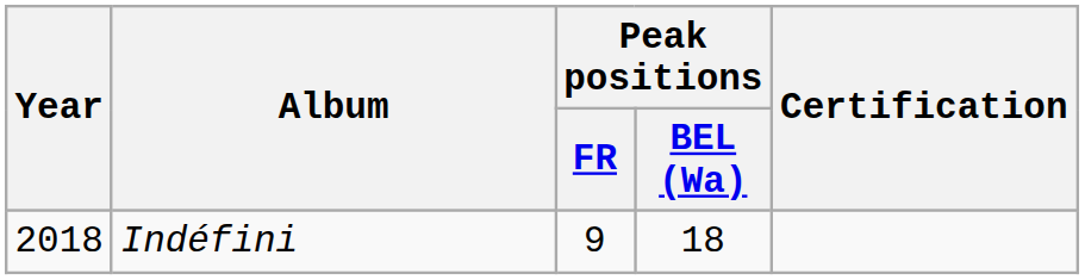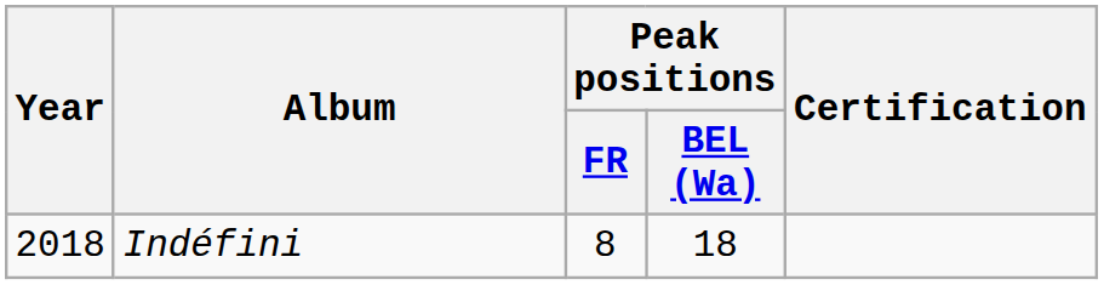 <table class="wikitable">
 <tr>
 <th align="center" rowspan="2" width="10">Year</th>
 <th align="center" rowspan="2" width="150">Album</th>
 <th align="center" colspan="2" width="20">Peak positions</th>
 <th align="center" rowspan="2" width="70">Certification</th>
 </tr>
 <tr>
 <th><a href='#'>FR</a><br></th>
 <th><a href='#'>BEL<br>(Wa)</a><br></th>
 </tr>
 <tr>
 <td>2018</td>
 <td><em>Indéfini</em></td>
-<td style="text-align:center;">9<br></td>
+<td style="text-align:center;">8<br></td>
 <td style="text-align:center;">18</td>
 <td></td>
 </tr>
 </table>
